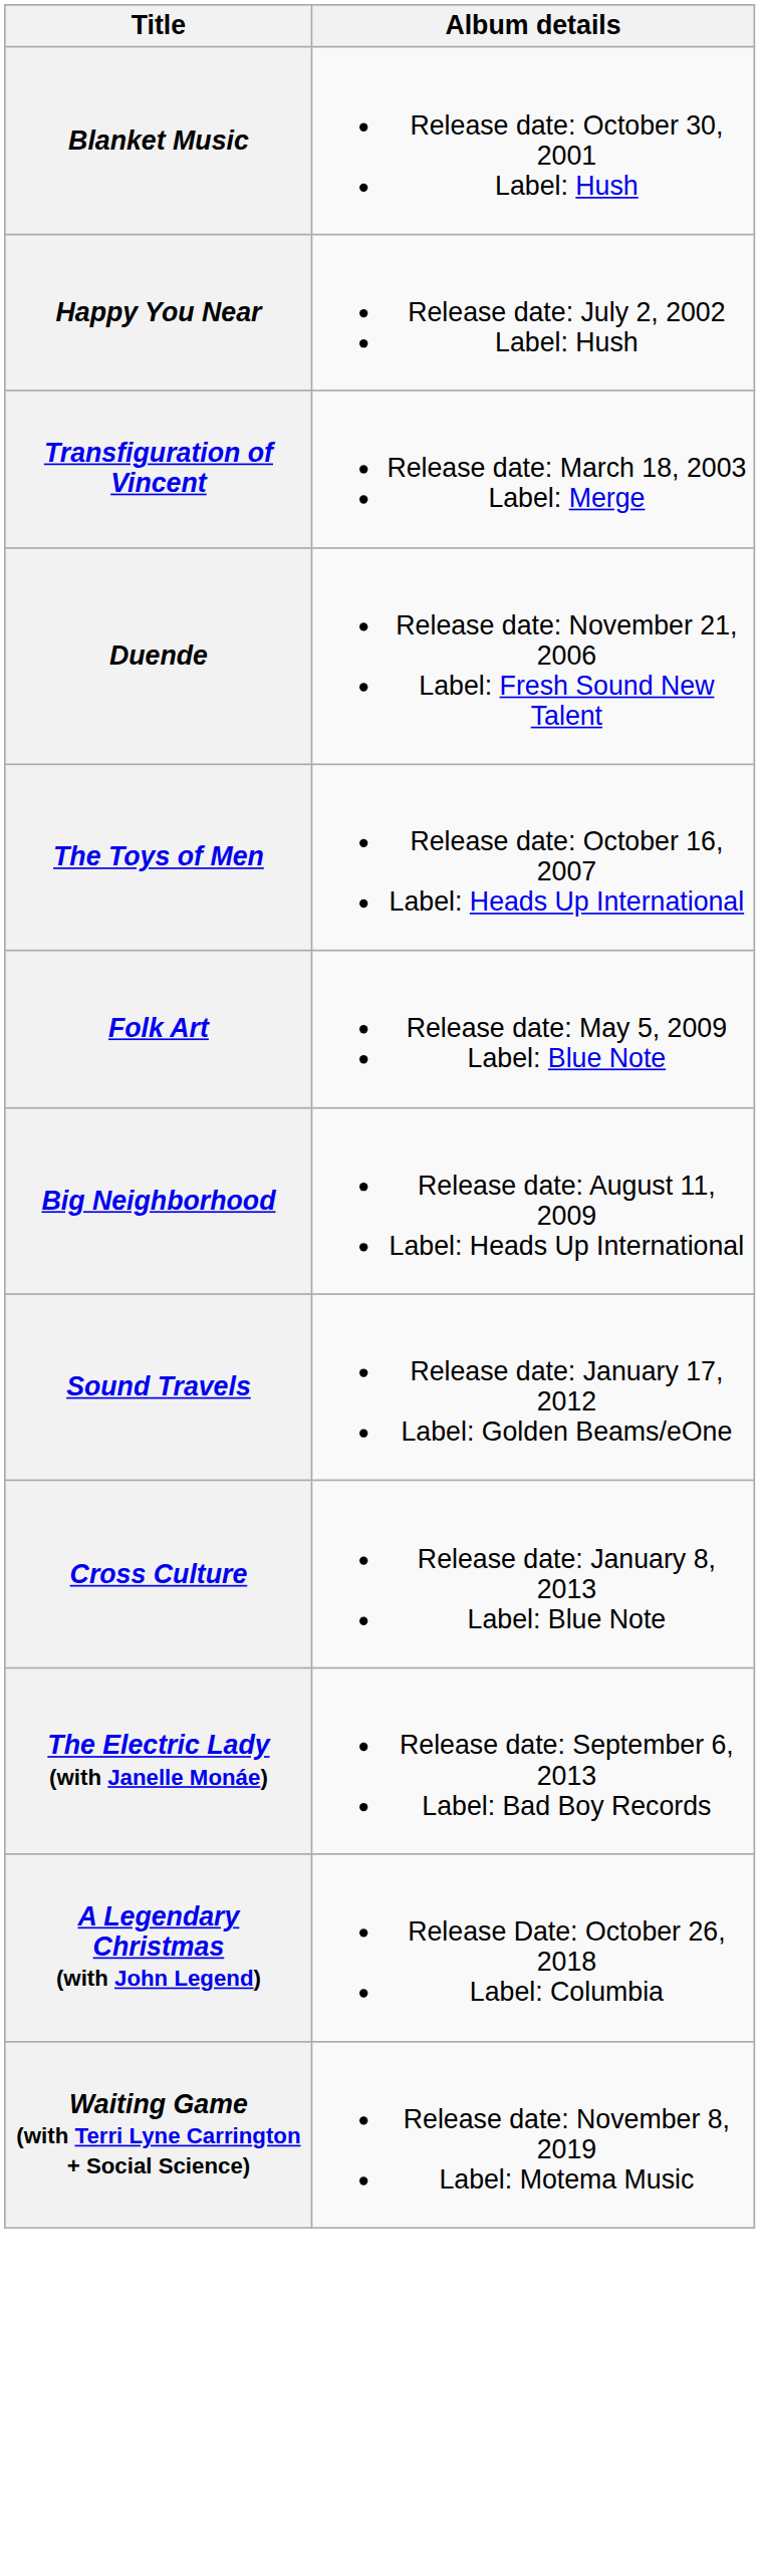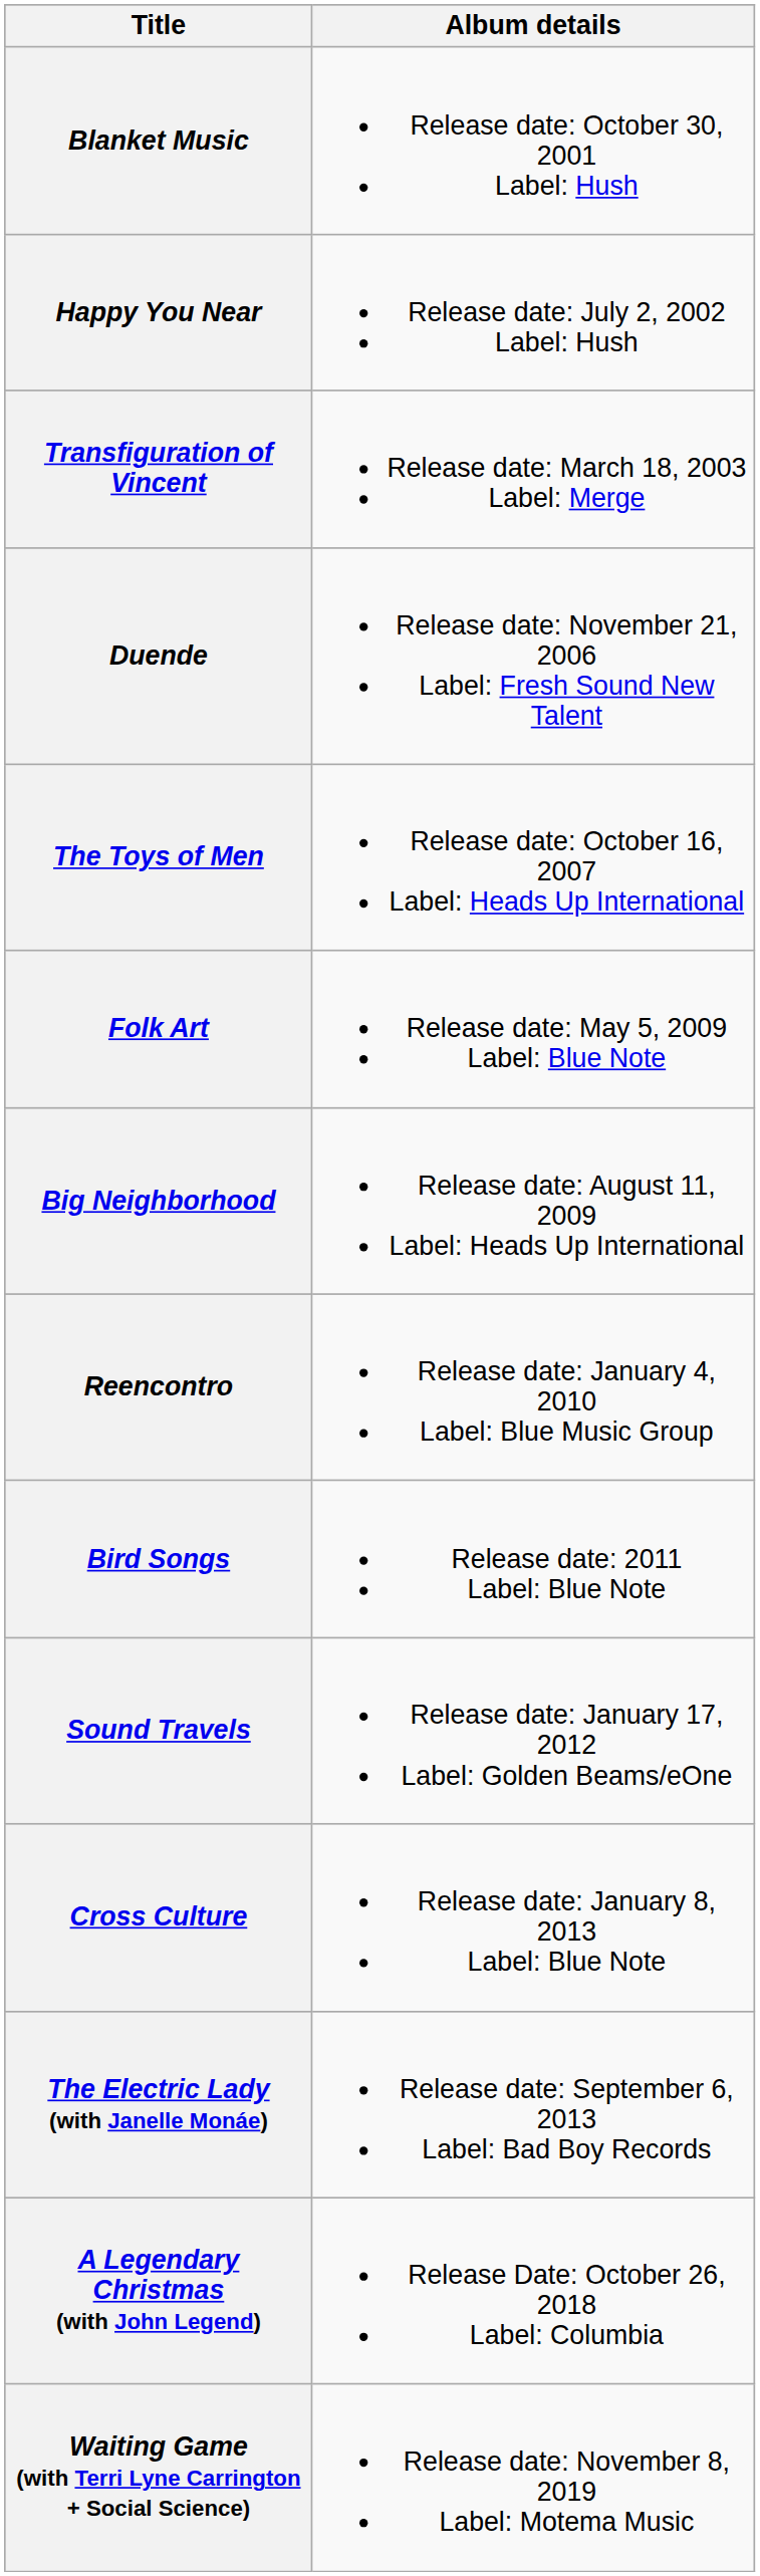 <table class="wikitable plainrowheaders" style="text-align:center;">
 <tr>
 <th scope="col" style="width:11em;">Title</th>
 <th scope="col" style="width:16em;">Album details</th>
 </tr>
 <tr>
 <th scope="row"><em>Blanket Music</em> <br></th>
 <td><br><ul><li>Release date: October 30, 2001</li><li>Label: <a href='#'>Hush</a></li></ul></td>
 </tr>
 <tr>
 <th scope="row"><em>Happy You Near</em> <br></th>
 <td><br><ul><li>Release date: July 2, 2002</li><li>Label: Hush</li></ul></td>
 </tr>
 <tr>
 <th scope="row"><em><a href='#'>Transfiguration of Vincent</a></em> <br></th>
 <td><br><ul><li>Release date: March 18, 2003</li><li>Label: <a href='#'>Merge</a></li></ul></td>
 </tr>
 <tr>
 <th scope="row"><em>Duende</em> <br></th>
 <td><br><ul><li>Release date: November 21, 2006</li><li>Label: <a href='#'>Fresh Sound New Talent</a></li></ul></td>
 </tr>
 <tr>
 <th scope="row"><em><a href='#'>The Toys of Men</a></em> <br></th>
 <td><br><ul><li>Release date: October 16, 2007</li><li>Label: <a href='#'>Heads Up International</a></li></ul></td>
 </tr>
 <tr>
 <th scope="row"><em><a href='#'>Folk Art</a></em> <br></th>
 <td><br><ul><li>Release date: May 5, 2009</li><li>Label: <a href='#'>Blue Note</a></li></ul></td>
 </tr>
 <tr>
 <th scope="row"><em><a href='#'>Big Neighborhood</a></em> <br></th>
 <td><br><ul><li>Release date: August 11, 2009</li><li>Label: Heads Up International</li></ul></td>
 </tr>
 <tr>
+<th scope="row"><em>Reencontro</em> <br></th>
+<td><br><ul><li>Release date: January 4, 2010</li><li>Label: Blue Music Group</li></ul></td>
+</tr>
+<tr>
+<th scope="row"><em><a href='#'>Bird Songs</a></em> <br></th>
+<td><br><ul><li>Release date: 2011</li><li>Label: Blue Note</li></ul></td>
+</tr>
+<tr>
 <th scope="row"><em><a href='#'>Sound Travels</a></em> <br></th>
 <td><br><ul><li>Release date: January 17, 2012</li><li>Label: Golden Beams/eOne</li></ul></td>
 </tr>
 <tr>
 <th scope="row"><em><a href='#'>Cross Culture</a></em> <br></th>
 <td><br><ul><li>Release date: January 8, 2013</li><li>Label: Blue Note</li></ul></td>
 </tr>
 <tr>
 <th scope="row"><em><a href='#'>The Electric Lady</a></em> <br><small>(with <a href='#'>Janelle Monáe</a>)</small></th>
 <td><br><ul><li>Release date: September 6, 2013</li><li>Label: Bad Boy Records</li></ul></td>
 </tr>
 <tr>
 <th scope="row"><em><a href='#'>A Legendary Christmas</a></em> <br><small>(with <a href='#'>John Legend</a>)</small></th>
 <td><br><ul><li>Release Date: October 26, 2018</li><li>Label: Columbia</li></ul></td>
 </tr>
 <tr>
 <th scope="row"><em>Waiting Game</em> <br><small>(with <a href='#'>Terri Lyne Carrington</a> + Social Science)</small></th>
 <td><br><ul><li>Release date: November 8, 2019</li><li>Label: Motema Music</li></ul></td>
 </tr>
 </table>
